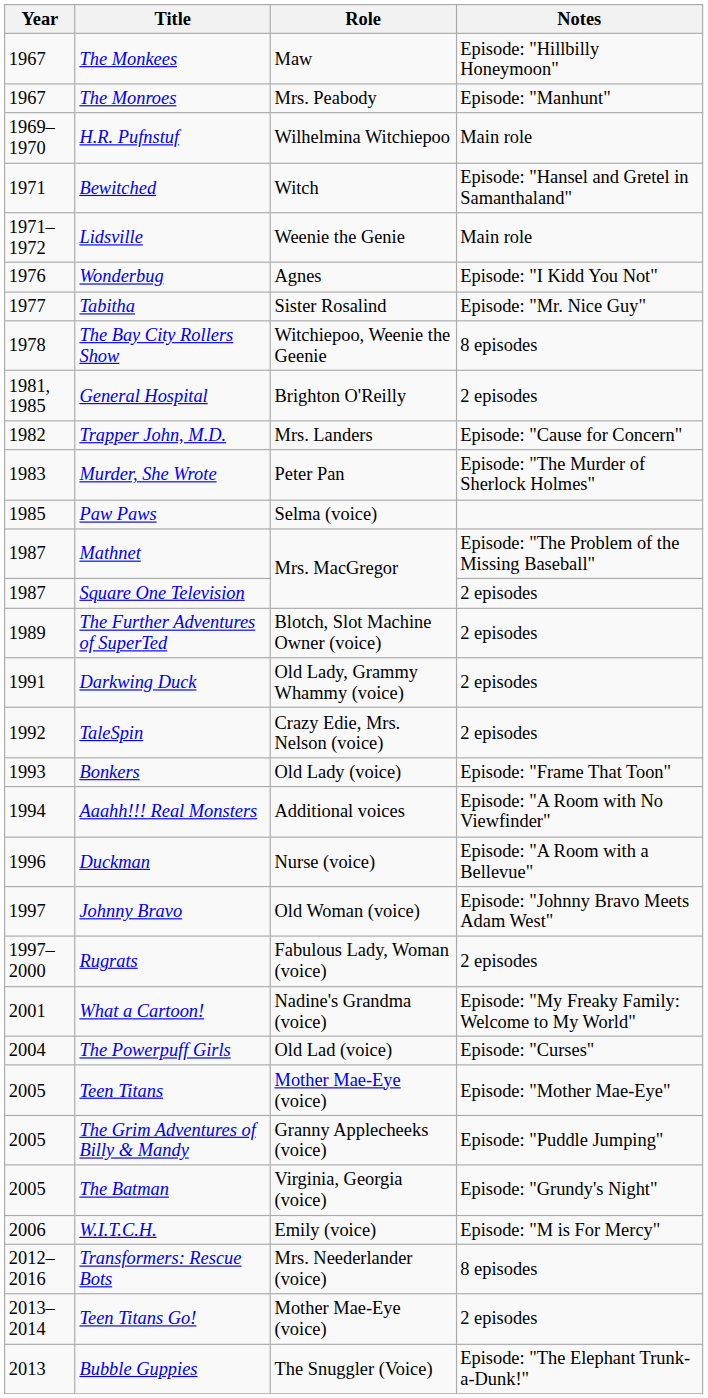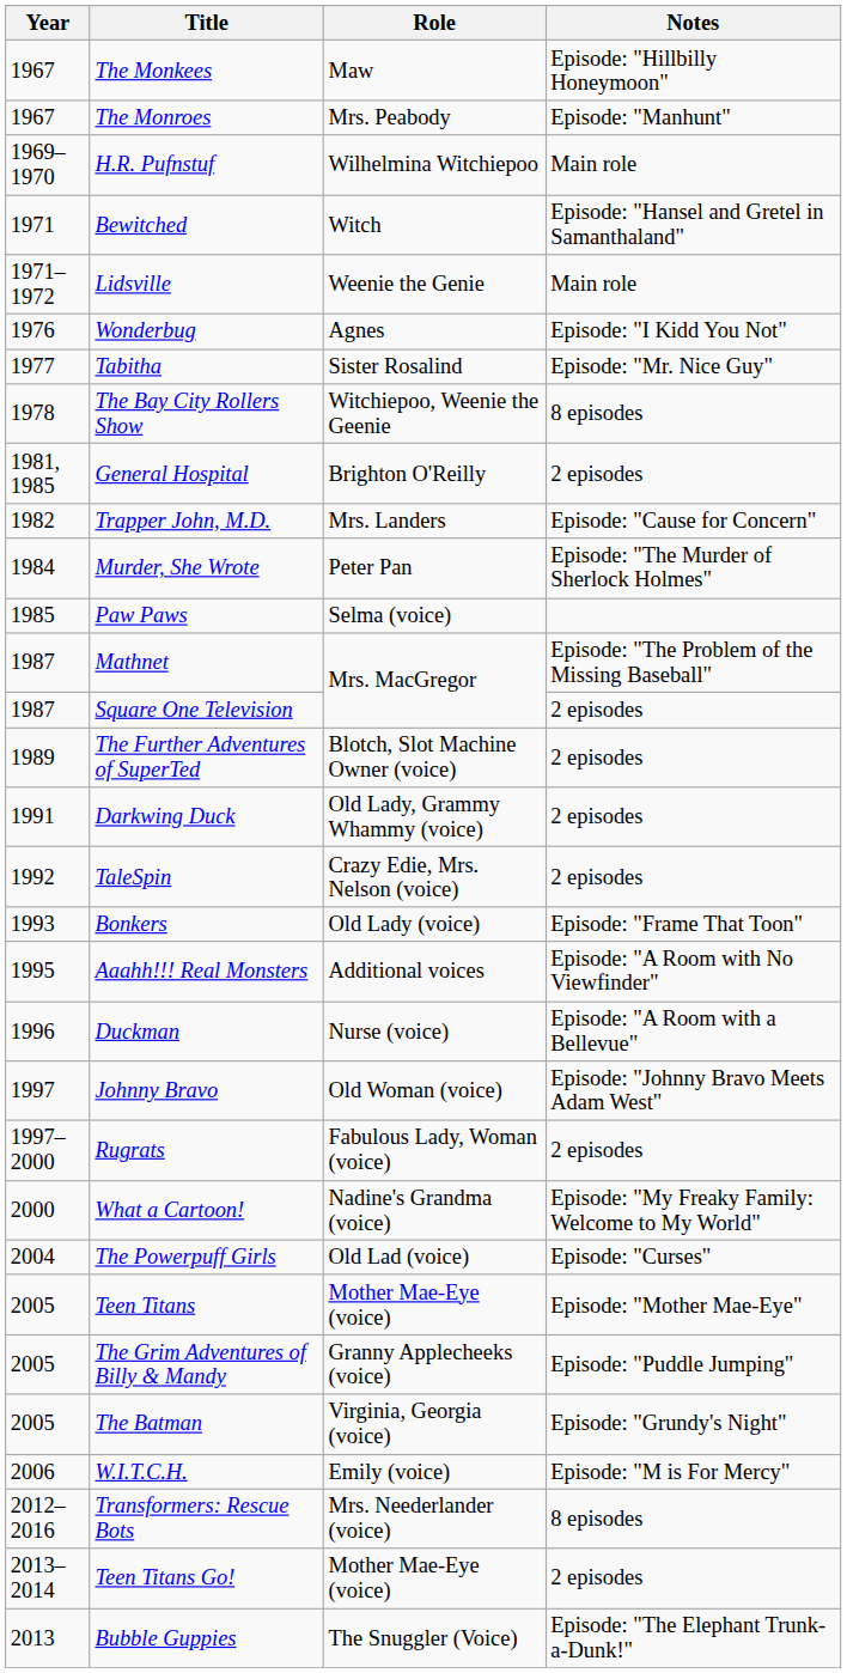 <table class="wikitable">
 <tr>
 <th>Year</th>
 <th>Title</th>
 <th>Role</th>
 <th>Notes</th>
 </tr>
 <tr>
 <td>1967</td>
 <td><em><a href='#'>The Monkees</a></em></td>
 <td>Maw</td>
 <td>Episode: "Hillbilly Honeymoon"</td>
 </tr>
 <tr>
 <td>1967</td>
 <td><em><a href='#'>The Monroes</a></em></td>
 <td>Mrs. Peabody</td>
 <td>Episode: "Manhunt"</td>
 </tr>
 <tr>
 <td>1969–1970</td>
 <td><em><a href='#'>H.R. Pufnstuf</a></em></td>
 <td>Wilhelmina Witchiepoo</td>
 <td>Main role</td>
 </tr>
 <tr>
 <td>1971</td>
 <td><em><a href='#'>Bewitched</a></em></td>
 <td>Witch</td>
 <td>Episode: "Hansel and Gretel in Samanthaland"</td>
 </tr>
 <tr>
 <td>1971–1972</td>
 <td><em><a href='#'>Lidsville</a></em></td>
 <td>Weenie the Genie</td>
 <td>Main role</td>
 </tr>
 <tr>
 <td>1976</td>
 <td><em><a href='#'>Wonderbug</a></em></td>
 <td>Agnes</td>
 <td>Episode: "I Kidd You Not"</td>
 </tr>
 <tr>
 <td>1977</td>
 <td><em><a href='#'>Tabitha</a></em></td>
 <td>Sister Rosalind</td>
 <td>Episode: "Mr. Nice Guy"</td>
 </tr>
 <tr>
 <td>1978</td>
 <td><em><a href='#'>The Bay City Rollers Show</a></em></td>
 <td>Witchiepoo, Weenie the Geenie</td>
 <td>8 episodes</td>
 </tr>
 <tr>
 <td>1981, 1985</td>
 <td><em><a href='#'>General Hospital</a></em></td>
 <td>Brighton O'Reilly</td>
 <td>2 episodes</td>
 </tr>
 <tr>
 <td>1982</td>
 <td><em><a href='#'>Trapper John, M.D.</a></em></td>
 <td>Mrs. Landers</td>
 <td>Episode: "Cause for Concern"</td>
 </tr>
 <tr>
-<td>1983</td>
+<td>1984</td>
 <td><em><a href='#'>Murder, She Wrote</a></em></td>
 <td>Peter Pan</td>
 <td>Episode: "The Murder of Sherlock Holmes"</td>
 </tr>
 <tr>
 <td>1985</td>
 <td><em><a href='#'>Paw Paws</a></em></td>
 <td>Selma (voice)</td>
 <td></td>
 </tr>
 <tr>
 <td>1987</td>
 <td><em><a href='#'>Mathnet</a></em></td>
 <td rowspan="2">Mrs. MacGregor</td>
 <td>Episode: "The Problem of the Missing Baseball"</td>
 </tr>
 <tr>
 <td>1987</td>
 <td><em><a href='#'>Square One Television</a></em></td>
 <td>2 episodes</td>
 </tr>
 <tr>
 <td>1989</td>
 <td><em><a href='#'>The Further Adventures of SuperTed</a></em></td>
 <td>Blotch, Slot Machine Owner (voice)</td>
 <td>2 episodes</td>
 </tr>
 <tr>
 <td>1991</td>
 <td><em><a href='#'>Darkwing Duck</a></em></td>
 <td>Old Lady, Grammy Whammy (voice)</td>
 <td>2 episodes</td>
 </tr>
 <tr>
 <td>1992</td>
 <td><em><a href='#'>TaleSpin</a></em></td>
 <td>Crazy Edie, Mrs. Nelson (voice)</td>
 <td>2 episodes</td>
 </tr>
 <tr>
 <td>1993</td>
 <td><em><a href='#'>Bonkers</a></em></td>
 <td>Old Lady (voice)</td>
 <td>Episode: "Frame That Toon"</td>
 </tr>
 <tr>
-<td>1994</td>
+<td>1995</td>
 <td><em><a href='#'>Aaahh!!! Real Monsters</a></em></td>
 <td>Additional voices</td>
 <td>Episode: "A Room with No Viewfinder"</td>
 </tr>
 <tr>
 <td>1996</td>
 <td><em><a href='#'>Duckman</a></em></td>
 <td>Nurse (voice)</td>
 <td>Episode: "A Room with a Bellevue"</td>
 </tr>
 <tr>
 <td>1997</td>
 <td><em><a href='#'>Johnny Bravo</a></em></td>
 <td>Old Woman (voice)</td>
 <td>Episode: "Johnny Bravo Meets Adam West"</td>
 </tr>
 <tr>
 <td>1997–2000</td>
 <td><em><a href='#'>Rugrats</a></em></td>
 <td>Fabulous Lady, Woman (voice)</td>
 <td>2 episodes</td>
 </tr>
 <tr>
-<td>2001</td>
+<td>2000</td>
 <td><em><a href='#'>What a Cartoon!</a></em></td>
 <td>Nadine's Grandma (voice)</td>
 <td>Episode: "My Freaky Family: Welcome to My World"</td>
 </tr>
 <tr>
 <td>2004</td>
 <td><em><a href='#'>The Powerpuff Girls</a></em></td>
 <td>Old Lad (voice)</td>
 <td>Episode: "Curses"</td>
 </tr>
 <tr>
 <td>2005</td>
 <td><em><a href='#'>Teen Titans</a></em></td>
 <td><a href='#'>Mother Mae-Eye</a> (voice)</td>
 <td>Episode: "Mother Mae-Eye"</td>
 </tr>
 <tr>
 <td>2005</td>
 <td><em><a href='#'>The Grim Adventures of Billy & Mandy</a></em></td>
 <td>Granny Applecheeks (voice)</td>
 <td>Episode: "Puddle Jumping"</td>
 </tr>
 <tr>
 <td>2005</td>
 <td><em><a href='#'>The Batman</a></em></td>
 <td>Virginia, Georgia (voice)</td>
 <td>Episode: "Grundy's Night"</td>
 </tr>
 <tr>
 <td>2006</td>
 <td><em><a href='#'>W.I.T.C.H.</a></em></td>
 <td>Emily (voice)</td>
 <td>Episode: "M is For Mercy"</td>
 </tr>
 <tr>
 <td>2012–2016</td>
 <td><em><a href='#'>Transformers: Rescue Bots</a></em></td>
 <td>Mrs. Neederlander (voice)</td>
 <td>8 episodes</td>
 </tr>
 <tr>
 <td>2013–2014</td>
 <td><em><a href='#'>Teen Titans Go!</a></em></td>
 <td>Mother Mae-Eye (voice)</td>
 <td>2 episodes</td>
 </tr>
 <tr>
 <td>2013</td>
 <td><em><a href='#'>Bubble Guppies</a></em></td>
 <td>The Snuggler (Voice)</td>
 <td>Episode: "The Elephant Trunk-a-Dunk!"</td>
 </tr>
 </table>
